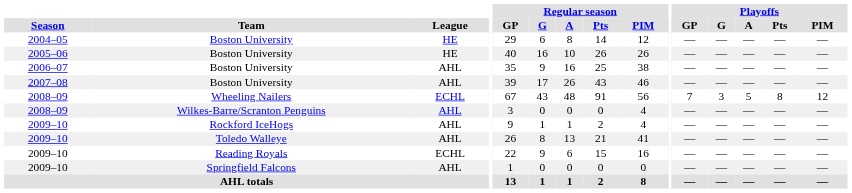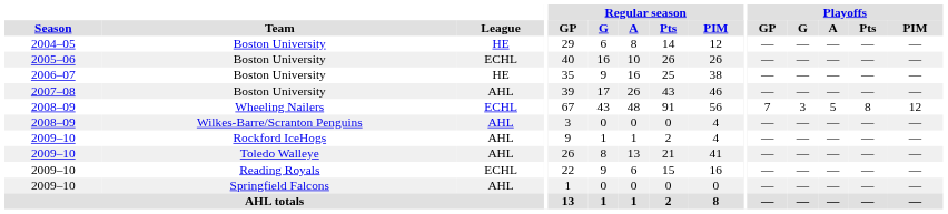 <table border="0" cellpadding="1" cellspacing="0" style="text-align:center; width:75%">
 <tr bgcolor="#e0e0e0">
 <th colspan="3" bgcolor="#ffffff"></th>
 <th rowspan="99" bgcolor="#ffffff"></th>
 <th colspan="5"><a href='#'>Regular season</a></th>
 <th rowspan="99" bgcolor="#ffffff"></th>
 <th colspan="5"><a href='#'>Playoffs</a></th>
 </tr>
 <tr bgcolor="#e0e0e0">
 <th><a href='#'>Season</a></th>
 <th>Team</th>
 <th>League</th>
 <th>GP</th>
 <th><a href='#'>G</a></th>
 <th><a href='#'>A</a></th>
 <th><a href='#'>Pts</a></th>
 <th><a href='#'>PIM</a></th>
 <th>GP</th>
 <th>G</th>
 <th>A</th>
 <th>Pts</th>
 <th>PIM</th>
 </tr>
 <tr ALIGN="center">
 <td><a href='#'>2004–05</a></td>
 <td><a href='#'>Boston University</a></td>
 <td><a href='#'>HE</a></td>
 <td>29</td>
 <td>6</td>
 <td>8</td>
 <td>14</td>
 <td>12</td>
 <td>—</td>
 <td>—</td>
 <td>—</td>
 <td>—</td>
 <td>—</td>
 </tr>
 <tr ALIGN="center" bgcolor="#f0f0f0">
 <td><a href='#'>2005–06</a></td>
 <td>Boston University</td>
-<td>HE</td>
+<td>ECHL</td>
 <td>40</td>
 <td>16</td>
 <td>10</td>
 <td>26</td>
 <td>26</td>
 <td>—</td>
 <td>—</td>
 <td>—</td>
 <td>—</td>
 <td>—</td>
 </tr>
 <tr ALIGN="center">
 <td><a href='#'>2006–07</a></td>
 <td>Boston University</td>
-<td>AHL</td>
+<td>HE</td>
 <td>35</td>
 <td>9</td>
 <td>16</td>
 <td>25</td>
 <td>38</td>
 <td>—</td>
 <td>—</td>
 <td>—</td>
 <td>—</td>
 <td>—</td>
 </tr>
 <tr ALIGN="center" bgcolor="#f0f0f0">
 <td><a href='#'>2007–08</a></td>
 <td>Boston University</td>
 <td>AHL</td>
 <td>39</td>
 <td>17</td>
 <td>26</td>
 <td>43</td>
 <td>46</td>
 <td>—</td>
 <td>—</td>
 <td>—</td>
 <td>—</td>
 <td>—</td>
 </tr>
 <tr ALIGN="center">
 <td><a href='#'>2008–09</a></td>
 <td><a href='#'>Wheeling Nailers</a></td>
 <td><a href='#'>ECHL</a></td>
 <td>67</td>
 <td>43</td>
 <td>48</td>
 <td>91</td>
 <td>56</td>
 <td>7</td>
 <td>3</td>
 <td>5</td>
 <td>8</td>
 <td>12</td>
 </tr>
 <tr ALIGN="center" bgcolor="#f0f0f0">
 <td><a href='#'>2008–09</a></td>
 <td><a href='#'>Wilkes-Barre/Scranton Penguins</a></td>
 <td><a href='#'>AHL</a></td>
 <td>3</td>
 <td>0</td>
 <td>0</td>
 <td>0</td>
 <td>4</td>
 <td>—</td>
 <td>—</td>
 <td>—</td>
 <td>—</td>
 <td>—</td>
 </tr>
 <tr ALIGN="center">
 <td><a href='#'>2009–10</a></td>
 <td><a href='#'>Rockford IceHogs</a></td>
 <td>AHL</td>
 <td>9</td>
 <td>1</td>
 <td>1</td>
 <td>2</td>
 <td>4</td>
 <td>—</td>
 <td>—</td>
 <td>—</td>
 <td>—</td>
 <td>—</td>
 </tr>
 <tr ALIGN="center" bgcolor="#f0f0f0">
 <td><a href='#'>2009–10</a></td>
 <td><a href='#'>Toledo Walleye</a></td>
 <td>AHL</td>
 <td>26</td>
 <td>8</td>
 <td>13</td>
 <td>21</td>
 <td>41</td>
 <td>—</td>
 <td>—</td>
 <td>—</td>
 <td>—</td>
 <td>—</td>
 </tr>
 <tr ALIGN="center">
 <td>2009–10</td>
 <td><a href='#'>Reading Royals</a></td>
 <td>ECHL</td>
 <td>22</td>
 <td>9</td>
 <td>6</td>
 <td>15</td>
 <td>16</td>
 <td>—</td>
 <td>—</td>
 <td>—</td>
 <td>—</td>
 <td>—</td>
 </tr>
 <tr ALIGN="center" bgcolor="#f0f0f0">
 <td>2009–10</td>
 <td><a href='#'>Springfield Falcons</a></td>
 <td>AHL</td>
 <td>1</td>
 <td>0</td>
 <td>0</td>
 <td>0</td>
 <td>0</td>
 <td>—</td>
 <td>—</td>
 <td>—</td>
 <td>—</td>
 <td>—</td>
 </tr>
 <tr bgcolor="#e0e0e0">
 <th colspan="3">AHL totals</th>
 <th>13</th>
 <th>1</th>
 <th>1</th>
 <th>2</th>
 <th>8</th>
 <th>—</th>
 <th>—</th>
 <th>—</th>
 <th>—</th>
 <th>—</th>
 </tr>
 </table>
